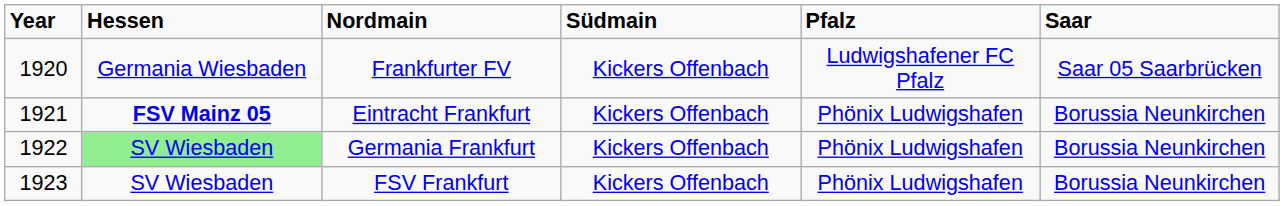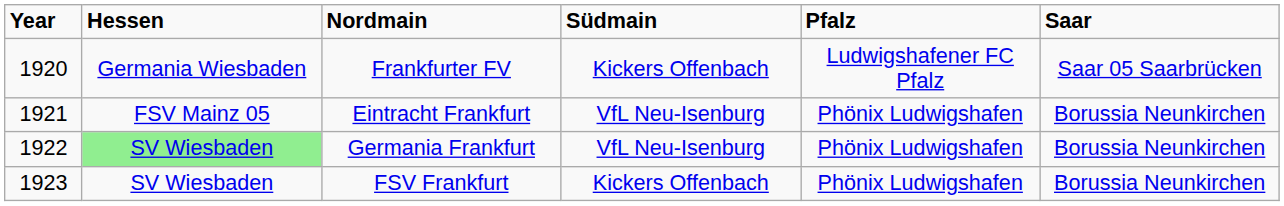 <table class="wikitable">
 <tr>
 <td width="50"><strong>Year</strong></td>
 <td width="170"><strong>Hessen</strong></td>
 <td width="170"><strong>Nordmain</strong></td>
 <td width="170"><strong>Südmain</strong></td>
 <td width="170"><strong>Pfalz</strong></td>
 <td width="170"><strong>Saar</strong></td>
 </tr>
 <tr align="center">
 <td>1920</td>
 <td><a href='#'>Germania Wiesbaden</a></td>
 <td><a href='#'>Frankfurter FV</a></td>
 <td><a href='#'>Kickers Offenbach</a></td>
 <td><a href='#'>Ludwigshafener FC Pfalz</a></td>
 <td><a href='#'>Saar 05 Saarbrücken</a></td>
 </tr>
 <tr align="center">
 <td>1921</td>
-<td><strong><a href='#'>FSV Mainz 05</a></strong></td>
+<td><a href='#'>FSV Mainz 05</a></td>
 <td><a href='#'>Eintracht Frankfurt</a></td>
-<td><a href='#'>Kickers Offenbach</a></td>
+<td><a href='#'>VfL Neu-Isenburg</a></td>
 <td><a href='#'>Phönix Ludwigshafen</a></td>
 <td><a href='#'>Borussia Neunkirchen</a></td>
 </tr>
 <tr align="center">
 <td>1922</td>
 <td style="background: lightgreen;"><a href='#'>SV Wiesbaden</a></td>
 <td><a href='#'>Germania Frankfurt</a></td>
-<td><a href='#'>Kickers Offenbach</a></td>
+<td><a href='#'>VfL Neu-Isenburg</a></td>
 <td><a href='#'>Phönix Ludwigshafen</a></td>
 <td><a href='#'>Borussia Neunkirchen</a></td>
 </tr>
 <tr align="center">
 <td>1923</td>
 <td><a href='#'>SV Wiesbaden</a></td>
 <td><a href='#'>FSV Frankfurt</a></td>
 <td><a href='#'>Kickers Offenbach</a></td>
 <td><a href='#'>Phönix Ludwigshafen</a></td>
 <td><a href='#'>Borussia Neunkirchen</a></td>
 </tr>
 </table>
